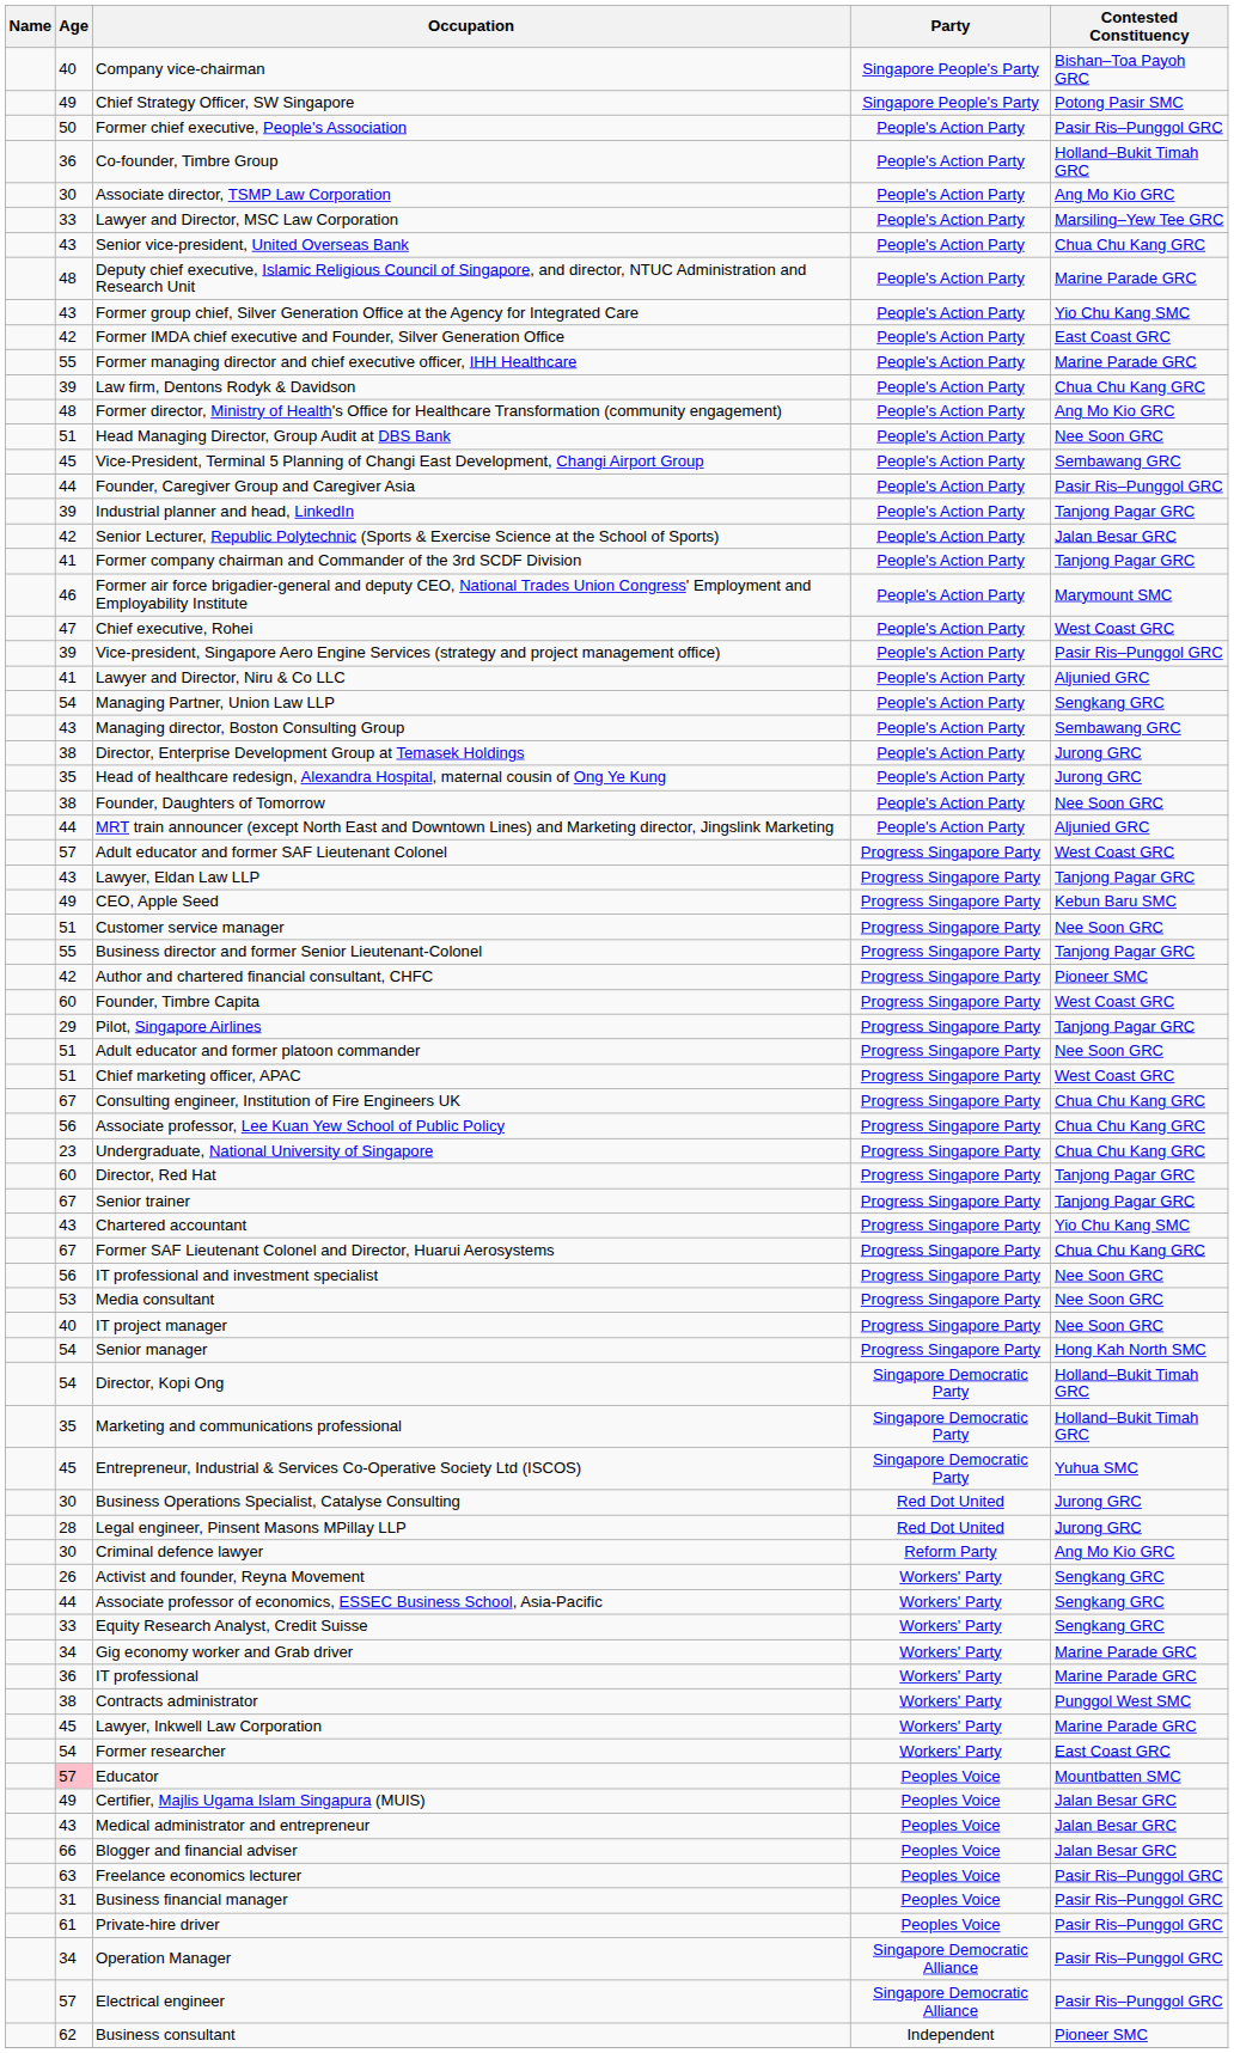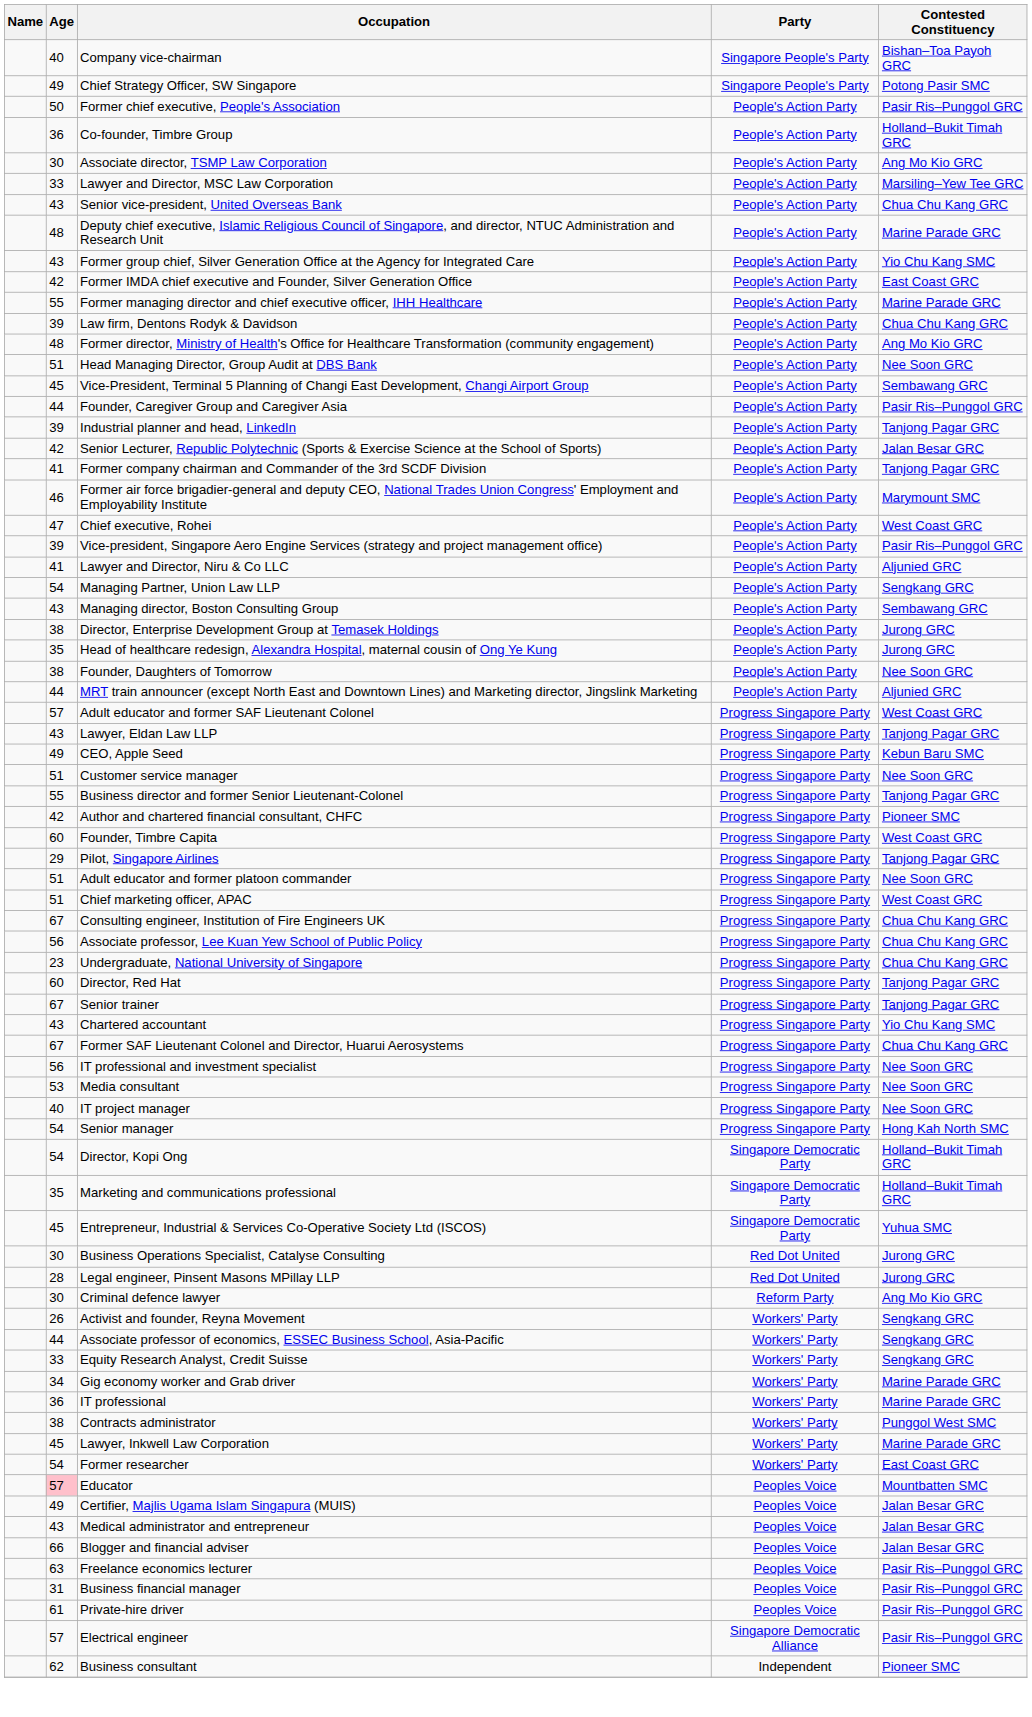 <table class="wikitable sortable">
 <tr>
 <th>Name</th>
 <th>Age</th>
 <th>Occupation</th>
 <th>Party</th>
 <th>Contested Constituency</th>
 </tr>
 <tr>
 <td></td>
 <td>40</td>
 <td>Company vice-chairman</td>
 <td style="text-align: center;"><a href='#'>Singapore People's Party</a></td>
 <td><a href='#'>Bishan–Toa Payoh GRC</a></td>
 </tr>
 <tr>
 <td></td>
 <td>49</td>
 <td>Chief Strategy Officer, SW Singapore</td>
 <td style="text-align: center;"><a href='#'>Singapore People's Party</a></td>
 <td><a href='#'>Potong Pasir SMC</a></td>
 </tr>
 <tr>
 <td></td>
 <td>50</td>
 <td>Former chief executive, <a href='#'>People's Association</a></td>
 <td style="text-align: center;"><a href='#'>People's Action Party</a></td>
 <td><a href='#'>Pasir Ris–Punggol GRC</a></td>
 </tr>
 <tr>
 <td></td>
 <td>36</td>
 <td>Co-founder, Timbre Group</td>
 <td style="text-align: center;"><a href='#'>People's Action Party</a></td>
 <td><a href='#'>Holland–Bukit Timah GRC</a></td>
 </tr>
 <tr>
 <td></td>
 <td>30</td>
 <td>Associate director, <a href='#'>TSMP Law Corporation</a></td>
 <td style="text-align: center;"><a href='#'>People's Action Party</a></td>
 <td><a href='#'>Ang Mo Kio GRC</a></td>
 </tr>
 <tr>
 <td></td>
 <td>33</td>
 <td>Lawyer and Director, MSC Law Corporation</td>
 <td style="text-align: center;"><a href='#'>People's Action Party</a></td>
 <td><a href='#'>Marsiling–Yew Tee GRC</a></td>
 </tr>
 <tr>
 <td></td>
 <td>43</td>
 <td>Senior vice-president, <a href='#'>United Overseas Bank</a></td>
 <td style="text-align: center;"><a href='#'>People's Action Party</a></td>
 <td><a href='#'>Chua Chu Kang GRC</a></td>
 </tr>
 <tr>
 <td></td>
 <td>48</td>
 <td>Deputy chief executive, <a href='#'>Islamic Religious Council of Singapore</a>, and director, NTUC Administration and Research Unit</td>
 <td style="text-align: center;"><a href='#'>People's Action Party</a></td>
 <td><a href='#'>Marine Parade GRC</a></td>
 </tr>
 <tr>
 <td></td>
 <td>43</td>
 <td>Former group chief, Silver Generation Office at the Agency for Integrated Care</td>
 <td style="text-align: center;"><a href='#'>People's Action Party</a></td>
 <td><a href='#'>Yio Chu Kang SMC</a></td>
 </tr>
 <tr>
 <td></td>
 <td>42</td>
 <td>Former IMDA chief executive and Founder, Silver Generation Office</td>
 <td style="text-align: center;"><a href='#'>People's Action Party</a></td>
 <td><a href='#'>East Coast GRC</a></td>
 </tr>
 <tr>
 <td></td>
 <td>55</td>
 <td>Former managing director and chief executive officer, <a href='#'>IHH Healthcare</a></td>
 <td style="text-align: center;"><a href='#'>People's Action Party</a></td>
 <td><a href='#'>Marine Parade GRC</a></td>
 </tr>
 <tr>
 <td></td>
 <td>39</td>
 <td>Law firm, Dentons Rodyk & Davidson</td>
 <td style="text-align: center;"><a href='#'>People's Action Party</a></td>
 <td><a href='#'>Chua Chu Kang GRC</a></td>
 </tr>
 <tr>
 <td></td>
 <td>48</td>
 <td>Former director, <a href='#'>Ministry of Health</a>'s Office for Healthcare Transformation (community engagement)</td>
 <td style="text-align: center;"><a href='#'>People's Action Party</a></td>
 <td><a href='#'>Ang Mo Kio GRC</a></td>
 </tr>
 <tr>
 <td></td>
 <td>51</td>
 <td>Head Managing Director, Group Audit at <a href='#'>DBS Bank</a></td>
 <td style="text-align: center;"><a href='#'>People's Action Party</a></td>
 <td><a href='#'>Nee Soon GRC</a></td>
 </tr>
 <tr>
 <td></td>
 <td>45</td>
 <td>Vice-President, Terminal 5 Planning of Changi East Development, <a href='#'>Changi Airport Group</a></td>
 <td style="text-align: center;"><a href='#'>People's Action Party</a></td>
 <td><a href='#'>Sembawang GRC</a></td>
 </tr>
 <tr>
 <td></td>
 <td>44</td>
 <td>Founder, Caregiver Group and Caregiver Asia</td>
 <td style="text-align: center;"><a href='#'>People's Action Party</a></td>
 <td><a href='#'>Pasir Ris–Punggol GRC</a></td>
 </tr>
 <tr>
 <td></td>
 <td>39</td>
 <td>Industrial planner and head, <a href='#'>LinkedIn</a></td>
 <td style="text-align: center;"><a href='#'>People's Action Party</a></td>
 <td><a href='#'>Tanjong Pagar GRC</a></td>
 </tr>
 <tr>
 <td></td>
 <td>42</td>
 <td>Senior Lecturer, <a href='#'>Republic Polytechnic</a> (Sports & Exercise Science at the School of Sports)</td>
 <td style="text-align: center;"><a href='#'>People's Action Party</a></td>
 <td><a href='#'>Jalan Besar GRC</a></td>
 </tr>
 <tr>
 <td></td>
 <td>41</td>
 <td>Former company chairman and Commander of the 3rd SCDF Division</td>
 <td style="text-align: center;"><a href='#'>People's Action Party</a></td>
 <td><a href='#'>Tanjong Pagar GRC</a></td>
 </tr>
 <tr>
 <td></td>
 <td>46</td>
 <td>Former air force brigadier-general and deputy CEO, <a href='#'>National Trades Union Congress</a>' Employment and Employability Institute</td>
 <td style="text-align: center;"><a href='#'>People's Action Party</a></td>
 <td><a href='#'>Marymount SMC</a></td>
 </tr>
 <tr>
 <td></td>
 <td>47</td>
 <td>Chief executive, Rohei</td>
 <td style="text-align: center;"><a href='#'>People's Action Party</a></td>
 <td><a href='#'>West Coast GRC</a></td>
 </tr>
 <tr>
 <td></td>
 <td>39</td>
 <td>Vice-president, Singapore Aero Engine Services (strategy and project management office)</td>
 <td style="text-align: center;"><a href='#'>People's Action Party</a></td>
 <td><a href='#'>Pasir Ris–Punggol GRC</a></td>
 </tr>
 <tr>
 <td></td>
 <td>41</td>
 <td>Lawyer and Director, Niru & Co LLC</td>
 <td style="text-align: center;"><a href='#'>People's Action Party</a></td>
 <td><a href='#'>Aljunied GRC</a></td>
 </tr>
 <tr>
 <td></td>
 <td>54</td>
 <td>Managing Partner, Union Law LLP</td>
 <td style="text-align: center;"><a href='#'>People's Action Party</a></td>
 <td><a href='#'>Sengkang GRC</a></td>
 </tr>
 <tr>
 <td></td>
 <td>43</td>
 <td>Managing director, Boston Consulting Group</td>
 <td style="text-align: center;"><a href='#'>People's Action Party</a></td>
 <td><a href='#'>Sembawang GRC</a></td>
 </tr>
 <tr>
 <td></td>
 <td>38</td>
 <td>Director, Enterprise Development Group at <a href='#'>Temasek Holdings</a></td>
 <td style="text-align: center;"><a href='#'>People's Action Party</a></td>
 <td><a href='#'>Jurong GRC</a></td>
 </tr>
 <tr>
 <td></td>
 <td>35</td>
 <td>Head of healthcare redesign, <a href='#'>Alexandra Hospital</a>, maternal cousin of <a href='#'>Ong Ye Kung</a></td>
 <td style="text-align: center;"><a href='#'>People's Action Party</a></td>
 <td><a href='#'>Jurong GRC</a></td>
 </tr>
 <tr>
 <td></td>
 <td>38</td>
 <td>Founder, Daughters of Tomorrow</td>
 <td style="text-align: center;"><a href='#'>People's Action Party</a></td>
 <td><a href='#'>Nee Soon GRC</a></td>
 </tr>
 <tr>
 <td></td>
 <td>44</td>
 <td><a href='#'>MRT</a> train announcer (except North East and Downtown Lines) and Marketing director, Jingslink Marketing</td>
 <td style="text-align: center;"><a href='#'>People's Action Party</a></td>
 <td><a href='#'>Aljunied GRC</a></td>
 </tr>
 <tr>
 <td></td>
 <td>57</td>
 <td>Adult educator and former SAF Lieutenant Colonel</td>
 <td style="text-align: center;"><a href='#'>Progress Singapore Party</a></td>
 <td><a href='#'>West Coast GRC</a></td>
 </tr>
 <tr>
 <td></td>
 <td>43</td>
 <td>Lawyer, Eldan Law LLP</td>
 <td style="text-align: center;"><a href='#'>Progress Singapore Party</a></td>
 <td><a href='#'>Tanjong Pagar GRC</a></td>
 </tr>
 <tr>
 <td></td>
 <td>49</td>
 <td>CEO, Apple Seed</td>
 <td style="text-align: center;"><a href='#'>Progress Singapore Party</a></td>
 <td><a href='#'>Kebun Baru SMC</a></td>
 </tr>
 <tr>
 <td></td>
 <td>51</td>
 <td>Customer service manager</td>
 <td style="text-align: center;"><a href='#'>Progress Singapore Party</a></td>
 <td><a href='#'>Nee Soon GRC</a></td>
 </tr>
 <tr>
 <td></td>
 <td>55</td>
 <td>Business director and former Senior Lieutenant-Colonel</td>
 <td style="text-align: center;"><a href='#'>Progress Singapore Party</a></td>
 <td><a href='#'>Tanjong Pagar GRC</a></td>
 </tr>
 <tr>
 <td></td>
 <td>42</td>
 <td>Author and chartered financial consultant, CHFC</td>
 <td style="text-align: center;"><a href='#'>Progress Singapore Party</a></td>
 <td><a href='#'>Pioneer SMC</a></td>
 </tr>
 <tr>
 <td></td>
 <td>60</td>
 <td>Founder, Timbre Capita</td>
 <td style="text-align: center;"><a href='#'>Progress Singapore Party</a></td>
 <td><a href='#'>West Coast GRC</a></td>
 </tr>
 <tr>
 <td></td>
 <td>29</td>
 <td>Pilot, <a href='#'>Singapore Airlines</a></td>
 <td style="text-align: center;"><a href='#'>Progress Singapore Party</a></td>
 <td><a href='#'>Tanjong Pagar GRC</a></td>
 </tr>
 <tr>
 <td></td>
 <td>51</td>
 <td>Adult educator and former platoon commander</td>
 <td style="text-align: center;"><a href='#'>Progress Singapore Party</a></td>
 <td><a href='#'>Nee Soon GRC</a></td>
 </tr>
 <tr>
 <td></td>
 <td>51</td>
 <td>Chief marketing officer, APAC</td>
 <td style="text-align: center;"><a href='#'>Progress Singapore Party</a></td>
 <td><a href='#'>West Coast GRC</a></td>
 </tr>
 <tr>
 <td></td>
 <td>67</td>
 <td>Consulting engineer, Institution of Fire Engineers UK</td>
 <td style="text-align: center;"><a href='#'>Progress Singapore Party</a></td>
 <td><a href='#'>Chua Chu Kang GRC</a></td>
 </tr>
 <tr>
 <td></td>
 <td>56</td>
 <td>Associate professor, <a href='#'>Lee Kuan Yew School of Public Policy</a></td>
 <td style="text-align: center;"><a href='#'>Progress Singapore Party</a></td>
 <td><a href='#'>Chua Chu Kang GRC</a></td>
 </tr>
 <tr>
 <td></td>
 <td>23</td>
 <td>Undergraduate, <a href='#'>National University of Singapore</a></td>
 <td style="text-align: center;"><a href='#'>Progress Singapore Party</a></td>
 <td><a href='#'>Chua Chu Kang GRC</a></td>
 </tr>
 <tr>
 <td></td>
 <td>60</td>
 <td>Director, Red Hat</td>
 <td style="text-align: center;"><a href='#'>Progress Singapore Party</a></td>
 <td><a href='#'>Tanjong Pagar GRC</a></td>
 </tr>
 <tr>
 <td></td>
 <td>67</td>
 <td>Senior trainer</td>
 <td style="text-align: center;"><a href='#'>Progress Singapore Party</a></td>
 <td><a href='#'>Tanjong Pagar GRC</a></td>
 </tr>
 <tr>
 <td></td>
 <td>43</td>
 <td>Chartered accountant</td>
 <td style="text-align: center;"><a href='#'>Progress Singapore Party</a></td>
 <td><a href='#'>Yio Chu Kang SMC</a></td>
 </tr>
 <tr>
 <td></td>
 <td>67</td>
 <td>Former SAF Lieutenant Colonel and Director, Huarui Aerosystems</td>
 <td style="text-align: center;"><a href='#'>Progress Singapore Party</a></td>
 <td><a href='#'>Chua Chu Kang GRC</a></td>
 </tr>
 <tr>
 <td></td>
 <td>56</td>
 <td>IT professional and investment specialist</td>
 <td style="text-align: center;"><a href='#'>Progress Singapore Party</a></td>
 <td><a href='#'>Nee Soon GRC</a></td>
 </tr>
 <tr>
 <td></td>
 <td>53</td>
 <td>Media consultant</td>
 <td style="text-align: center;"><a href='#'>Progress Singapore Party</a></td>
 <td><a href='#'>Nee Soon GRC</a></td>
 </tr>
 <tr>
 <td></td>
 <td>40</td>
 <td>IT project manager</td>
 <td style="text-align: center;"><a href='#'>Progress Singapore Party</a></td>
 <td><a href='#'>Nee Soon GRC</a></td>
 </tr>
 <tr>
 <td></td>
 <td>54</td>
 <td>Senior manager</td>
 <td style="text-align: center;"><a href='#'>Progress Singapore Party</a></td>
 <td><a href='#'>Hong Kah North SMC</a></td>
 </tr>
 <tr>
 <td></td>
 <td>54</td>
 <td>Director, Kopi Ong</td>
 <td style="text-align: center;"><a href='#'>Singapore Democratic Party</a></td>
 <td><a href='#'>Holland–Bukit Timah GRC</a></td>
 </tr>
 <tr>
 <td></td>
 <td>35</td>
 <td>Marketing and communications professional</td>
 <td style="text-align: center;"><a href='#'>Singapore Democratic Party</a></td>
 <td><a href='#'>Holland–Bukit Timah GRC</a></td>
 </tr>
 <tr>
 <td></td>
 <td>45</td>
 <td>Entrepreneur, Industrial & Services Co-Operative Society Ltd (ISCOS)</td>
 <td style="text-align: center;"><a href='#'>Singapore Democratic Party</a></td>
 <td><a href='#'>Yuhua SMC</a></td>
 </tr>
 <tr>
 <td></td>
 <td>30</td>
 <td>Business Operations Specialist, Catalyse Consulting</td>
 <td style="text-align: center;"><a href='#'>Red Dot United</a></td>
 <td><a href='#'>Jurong GRC</a></td>
 </tr>
 <tr>
 <td></td>
 <td>28</td>
 <td>Legal engineer, Pinsent Masons MPillay LLP</td>
 <td style="text-align: center;"><a href='#'>Red Dot United</a></td>
 <td><a href='#'>Jurong GRC</a></td>
 </tr>
 <tr>
 <td></td>
 <td>30</td>
 <td>Criminal defence lawyer</td>
 <td style="text-align: center;"><a href='#'>Reform Party</a></td>
 <td><a href='#'>Ang Mo Kio GRC</a></td>
 </tr>
 <tr>
 <td></td>
 <td>26</td>
 <td>Activist and founder, Reyna Movement</td>
 <td style="text-align: center;"><a href='#'>Workers' Party</a></td>
 <td><a href='#'>Sengkang GRC</a></td>
 </tr>
 <tr>
 <td></td>
 <td>44</td>
 <td>Associate professor of economics, <a href='#'>ESSEC Business School</a>, Asia-Pacific</td>
 <td style="text-align: center;"><a href='#'>Workers' Party</a></td>
 <td><a href='#'>Sengkang GRC</a></td>
 </tr>
 <tr>
 <td></td>
 <td>33</td>
 <td>Equity Research Analyst, Credit Suisse</td>
 <td style="text-align: center;"><a href='#'>Workers' Party</a></td>
 <td><a href='#'>Sengkang GRC</a></td>
 </tr>
 <tr>
 <td></td>
 <td>34</td>
 <td>Gig economy worker and Grab driver</td>
 <td style="text-align: center;"><a href='#'>Workers' Party</a></td>
 <td><a href='#'>Marine Parade GRC</a></td>
 </tr>
 <tr>
 <td></td>
 <td>36</td>
 <td>IT professional</td>
 <td style="text-align: center;"><a href='#'>Workers' Party</a></td>
 <td><a href='#'>Marine Parade GRC</a></td>
 </tr>
 <tr>
 <td></td>
 <td>38</td>
 <td>Contracts administrator</td>
 <td style="text-align: center;"><a href='#'>Workers' Party</a></td>
 <td><a href='#'>Punggol West SMC</a></td>
 </tr>
 <tr>
 <td></td>
 <td>45</td>
 <td>Lawyer, Inkwell Law Corporation</td>
 <td style="text-align: center;"><a href='#'>Workers' Party</a></td>
 <td><a href='#'>Marine Parade GRC</a></td>
 </tr>
 <tr>
 <td></td>
 <td>54</td>
 <td>Former researcher</td>
 <td style="text-align: center;"><a href='#'>Workers' Party</a></td>
 <td><a href='#'>East Coast GRC</a></td>
 </tr>
 <tr>
 <td></td>
 <td style="background: pink;">57</td>
 <td>Educator</td>
 <td style="text-align: center;"><a href='#'>Peoples Voice</a></td>
 <td><a href='#'>Mountbatten SMC</a></td>
 </tr>
 <tr>
 <td></td>
 <td>49</td>
 <td>Certifier, <a href='#'>Majlis Ugama Islam Singapura</a> (MUIS)</td>
 <td style="text-align: center;"><a href='#'>Peoples Voice</a></td>
 <td><a href='#'>Jalan Besar GRC</a></td>
 </tr>
 <tr>
 <td></td>
 <td>43</td>
 <td>Medical administrator and entrepreneur</td>
 <td style="text-align: center;"><a href='#'>Peoples Voice</a></td>
 <td><a href='#'>Jalan Besar GRC</a></td>
 </tr>
 <tr>
 <td></td>
 <td>66</td>
 <td>Blogger and financial adviser</td>
 <td style="text-align: center;"><a href='#'>Peoples Voice</a></td>
 <td><a href='#'>Jalan Besar GRC</a></td>
 </tr>
 <tr>
 <td></td>
 <td>63</td>
 <td>Freelance economics lecturer</td>
 <td style="text-align: center;"><a href='#'>Peoples Voice</a></td>
 <td><a href='#'>Pasir Ris–Punggol GRC</a></td>
 </tr>
 <tr>
 <td></td>
 <td>31</td>
 <td>Business financial manager</td>
 <td style="text-align: center;"><a href='#'>Peoples Voice</a></td>
 <td><a href='#'>Pasir Ris–Punggol GRC</a></td>
 </tr>
 <tr>
 <td></td>
 <td>61</td>
 <td>Private-hire driver</td>
 <td style="text-align: center;"><a href='#'>Peoples Voice</a></td>
 <td><a href='#'>Pasir Ris–Punggol GRC</a></td>
 </tr>
 <tr>
 <td></td>
-<td>34</td>
-<td>Operation Manager</td>
-<td style="text-align: center;"><a href='#'>Singapore Democratic Alliance</a></td>
-<td><a href='#'>Pasir Ris–Punggol GRC</a></td>
-</tr>
-<tr>
-<td></td>
 <td>57</td>
 <td>Electrical engineer</td>
 <td style="text-align: center;"><a href='#'>Singapore Democratic Alliance</a></td>
 <td><a href='#'>Pasir Ris–Punggol GRC</a></td>
 </tr>
 <tr>
 <td></td>
 <td>62</td>
 <td>Business consultant</td>
 <td style="text-align: center;">Independent</td>
 <td><a href='#'>Pioneer SMC</a></td>
 </tr>
 <tr>
 </tr>
 </table>
